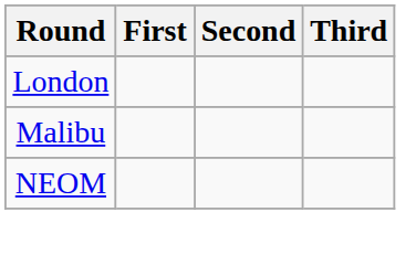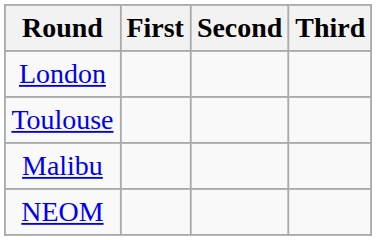 <table class="wikitable" style="text-align:center; font-size:95%">
 <tr>
 <th>Round</th>
 <th>First</th>
 <th>Second</th>
 <th>Third</th>
 </tr>
 <tr>
 <td align="center"><a href='#'>London</a></td>
+<td></td>
+<td></td>
+<td></td>
+</tr>
+<tr>
+<td align="center"><a href='#'>Toulouse</a></td>
 <td></td>
 <td></td>
 <td></td>
 </tr>
 <tr>
 <td align="center"><a href='#'>Malibu</a></td>
 <td></td>
 <td></td>
 <td></td>
 </tr>
 <tr>
 <td><a href='#'>NEOM</a></td>
 <td></td>
 <td></td>
 <td></td>
 </tr>
 </table>
